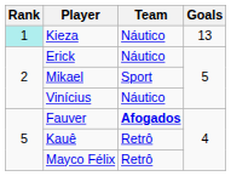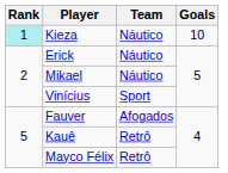 <table class="wikitable" style="text-align:center">
 <tr>
 <th>Rank</th>
 <th>Player</th>
 <th>Team</th>
 <th>Goals</th>
 </tr>
 <tr>
 <td style="background: paleturquoise;">1</td>
 <td align=left><a href='#'>Kieza</a></td>
 <td align=left><a href='#'>Náutico</a></td>
-<td>13</td>
+<td>10</td>
 </tr>
 <tr>
 <td rowspan=3>2</td>
 <td align=left><a href='#'>Erick</a></td>
 <td align=left><a href='#'>Náutico</a></td>
 <td rowspan=3>5</td>
 </tr>
 <tr>
 <td align=left><a href='#'>Mikael</a></td>
-<td align=left><a href='#'>Sport</a></td>
+<td align=left><a href='#'>Náutico</a></td>
 </tr>
 <tr>
 <td align=left><a href='#'>Vinícius</a></td>
-<td align=left><a href='#'>Náutico</a></td>
+<td align=left><a href='#'>Sport</a></td>
 </tr>
 <tr>
 <td rowspan=3>5</td>
 <td align=left><a href='#'>Fauver</a></td>
-<td align=left><strong><a href='#'>Afogados</a></strong></td>
+<td align=left><a href='#'>Afogados</a></td>
 <td rowspan=3>4</td>
 </tr>
 <tr>
 <td align=left><a href='#'>Kauê</a></td>
 <td align=left><a href='#'>Retrô</a></td>
 </tr>
 <tr>
 <td align=left><a href='#'>Mayco Félix</a></td>
 <td align=left><a href='#'>Retrô</a></td>
 </tr>
 </table>
